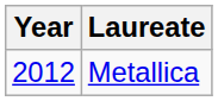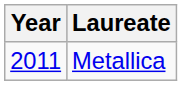 <table class="wikitable">
 <tr>
 <th>Year</th>
 <th>Laureate</th>
 </tr>
 <tr>
-<td><a href='#'>2012</a></td>
+<td><a href='#'>2011</a></td>
 <td><a href='#'>Metallica</a></td>
 </tr>
 </table>
